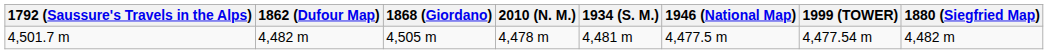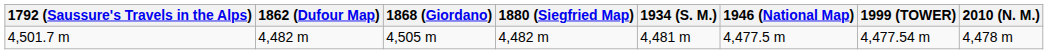 <table class="wikitable" style="margin-left: auto; margin-right: auto; border: none;">
 <tr>
 <th>1792 (<a href='#'>Saussure's Travels in the Alps</a>)</th>
 <th>1862 (<a href='#'>Dufour Map</a>)</th>
 <th>1868 (<a href='#'>Giordano</a>)</th>
-<th>2010 (N. M.)</th>
+<th>1880 (<a href='#'>Siegfried Map</a>)</th>
 <th>1934 (S. M.)</th>
 <th>1946 (<a href='#'>National Map</a>)</th>
 <th>1999 (TOWER)</th>
-<th>1880 (<a href='#'>Siegfried Map</a>)</th>
+<th>2010 (N. M.)</th>
 </tr>
 <tr>
 <td>4,501.7 m <br></td>
 <td>4,482 m</td>
 <td>4,505 m</td>
-<td>4,478 m</td>
+<td>4,482 m</td>
 <td>4,481 m</td>
 <td>4,477.5 m</td>
 <td>4,477.54 m</td>
-<td>4,482 m</td>
+<td>4,478 m</td>
 </tr>
 </table>
